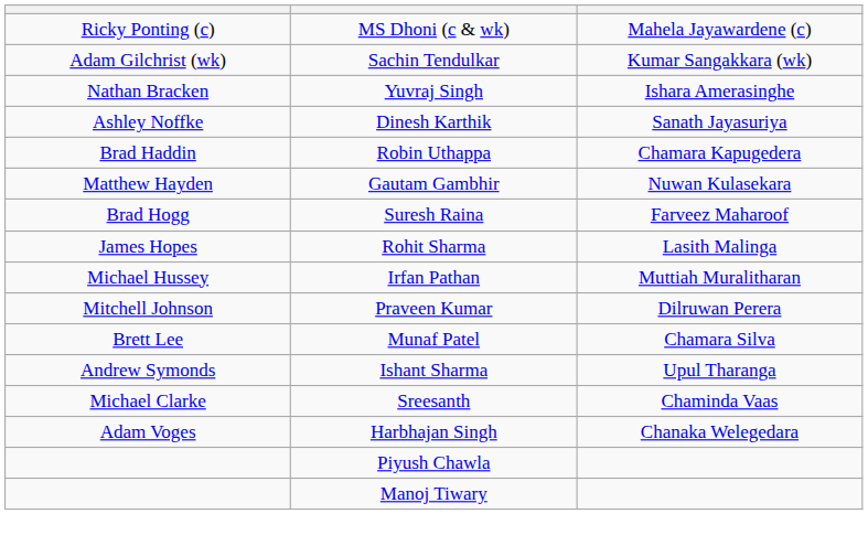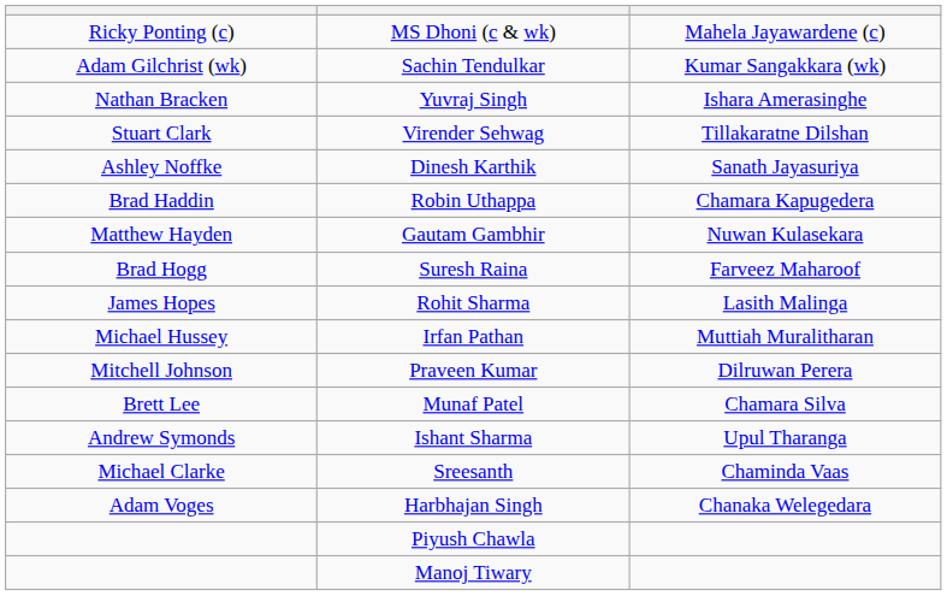 <table class="wikitable" style="text-align:center; font-size:95%;" width=55%>
 <tr>
 <th width=15%></th>
 <th width=15%></th>
 <th width=15%></th>
 </tr>
 <tr>
 <td><a href='#'>Ricky Ponting</a> (<a href='#'>c</a>)</td>
 <td><a href='#'>MS Dhoni</a> (<a href='#'>c</a> & <a href='#'>wk</a>)</td>
 <td><a href='#'>Mahela Jayawardene</a> (<a href='#'>c</a>)</td>
 </tr>
 <tr>
 <td><a href='#'>Adam Gilchrist</a> (<a href='#'>wk</a>)</td>
 <td><a href='#'>Sachin Tendulkar</a></td>
 <td><a href='#'>Kumar Sangakkara</a> (<a href='#'>wk</a>)</td>
 </tr>
 <tr>
 <td><a href='#'>Nathan Bracken</a></td>
 <td><a href='#'>Yuvraj Singh</a></td>
 <td><a href='#'>Ishara Amerasinghe</a></td>
+</tr>
+<tr>
+<td><a href='#'>Stuart Clark</a></td>
+<td><a href='#'>Virender Sehwag</a></td>
+<td><a href='#'>Tillakaratne Dilshan</a></td>
 </tr>
 <tr>
 <td><a href='#'>Ashley Noffke</a></td>
 <td><a href='#'>Dinesh Karthik</a></td>
 <td><a href='#'>Sanath Jayasuriya</a></td>
 </tr>
 <tr>
 <td><a href='#'>Brad Haddin</a></td>
 <td><a href='#'>Robin Uthappa</a></td>
 <td><a href='#'>Chamara Kapugedera</a></td>
 </tr>
 <tr>
 <td><a href='#'>Matthew Hayden</a></td>
 <td><a href='#'>Gautam Gambhir</a></td>
 <td><a href='#'>Nuwan Kulasekara</a></td>
 </tr>
 <tr>
 <td><a href='#'>Brad Hogg</a></td>
 <td><a href='#'>Suresh Raina</a></td>
 <td><a href='#'>Farveez Maharoof</a></td>
 </tr>
 <tr>
 <td><a href='#'>James Hopes</a></td>
 <td><a href='#'>Rohit Sharma</a></td>
 <td><a href='#'>Lasith Malinga</a></td>
 </tr>
 <tr>
 <td><a href='#'>Michael Hussey</a></td>
 <td><a href='#'>Irfan Pathan</a></td>
 <td><a href='#'>Muttiah Muralitharan</a></td>
 </tr>
 <tr>
 <td><a href='#'>Mitchell Johnson</a></td>
 <td><a href='#'>Praveen Kumar</a></td>
 <td><a href='#'>Dilruwan Perera</a></td>
 </tr>
 <tr>
 <td><a href='#'>Brett Lee</a></td>
 <td><a href='#'>Munaf Patel</a></td>
 <td><a href='#'>Chamara Silva</a></td>
 </tr>
 <tr>
 <td><a href='#'>Andrew Symonds</a></td>
 <td><a href='#'>Ishant Sharma</a></td>
 <td><a href='#'>Upul Tharanga</a></td>
 </tr>
 <tr>
 <td><a href='#'>Michael Clarke</a></td>
 <td><a href='#'>Sreesanth</a></td>
 <td><a href='#'>Chaminda Vaas</a></td>
 </tr>
 <tr>
 <td><a href='#'>Adam Voges</a></td>
 <td><a href='#'>Harbhajan Singh</a></td>
 <td><a href='#'>Chanaka Welegedara</a></td>
 </tr>
 <tr>
 <td></td>
 <td><a href='#'>Piyush Chawla</a></td>
 <td></td>
 </tr>
 <tr>
 <td></td>
 <td><a href='#'>Manoj Tiwary</a></td>
 <td></td>
 </tr>
 </table>
